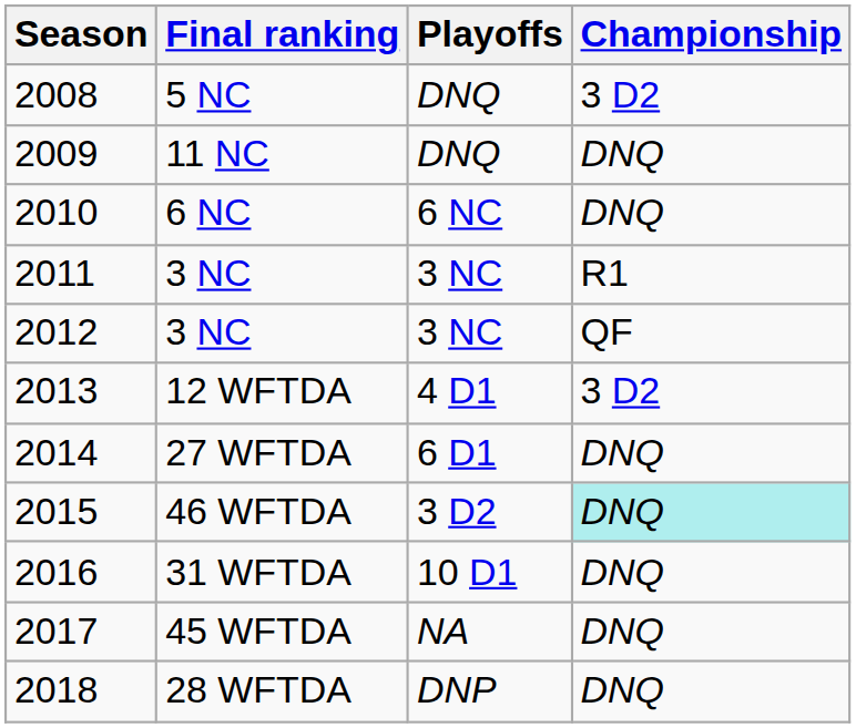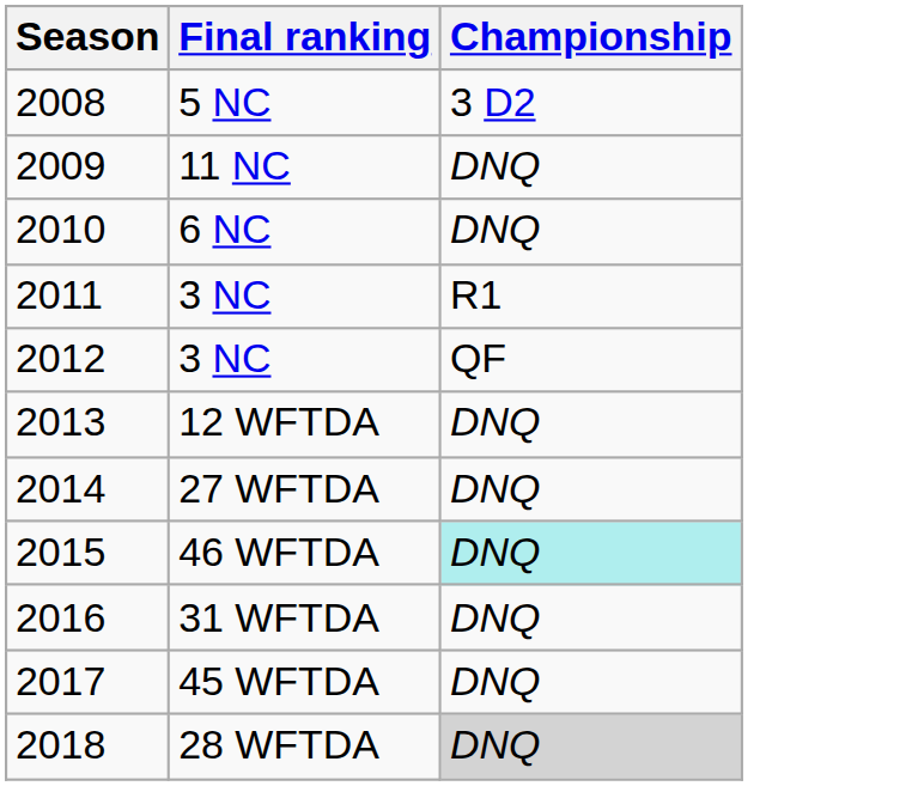 <table class="wikitable sortable">
 <tr>
 <th>Season</th>
 <th><a href='#'>Final ranking</a></th>
-<th>Playoffs</th>
 <th><a href='#'>Championship</a></th>
 </tr>
 <tr>
 <td>2008</td>
 <td>5 <a href='#'>NC</a></td>
-<td><em>DNQ</em></td>
 <td>3 <a href='#'>D2</a></td>
 </tr>
 <tr>
 <td>2009</td>
 <td>11 <a href='#'>NC</a></td>
 <td><em>DNQ</em></td>
-<td><em>DNQ</em></td>
 </tr>
 <tr>
 <td>2010</td>
-<td>6 <a href='#'>NC</a></td>
 <td>6 <a href='#'>NC</a></td>
 <td><em>DNQ</em></td>
 </tr>
 <tr>
 <td>2011</td>
 <td>3 <a href='#'>NC</a></td>
-<td>3 <a href='#'>NC</a></td>
 <td>R1</td>
 </tr>
 <tr>
 <td>2012</td>
-<td>3 <a href='#'>NC</a></td>
 <td>3 <a href='#'>NC</a></td>
 <td>QF</td>
 </tr>
 <tr>
 <td>2013</td>
 <td>12 WFTDA</td>
-<td>4 <a href='#'>D1</a></td>
-<td>3 <a href='#'>D2</a></td>
+<td><em>DNQ</em></td>
 </tr>
 <tr>
 <td>2014</td>
 <td>27 WFTDA</td>
-<td>6 <a href='#'>D1</a></td>
 <td><em>DNQ</em></td>
 </tr>
 <tr>
 <td>2015</td>
 <td>46 WFTDA</td>
-<td>3 <a href='#'>D2</a></td>
 <td style="background: paleturquoise;"><em>DNQ</em></td>
 </tr>
 <tr>
 <td>2016</td>
 <td>31 WFTDA</td>
-<td>10 <a href='#'>D1</a></td>
 <td><em>DNQ</em></td>
 </tr>
 <tr>
 <td>2017</td>
 <td>45 WFTDA</td>
-<td><em>NA</em></td>
 <td><em>DNQ</em></td>
 </tr>
 <tr>
 <td>2018</td>
 <td>28 WFTDA</td>
-<td><em>DNP</em></td>
-<td><em>DNQ</em></td>
+<td style="background: lightgrey;"><em>DNQ</em></td>
 </tr>
 </table>
